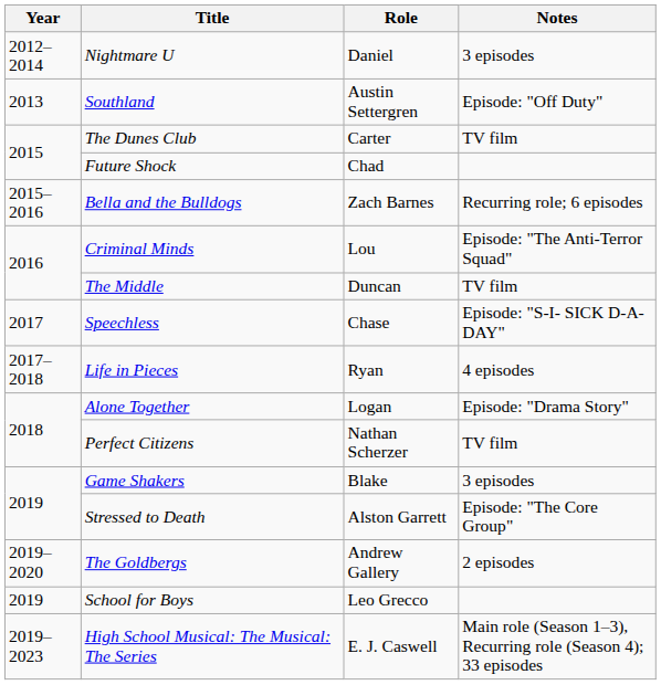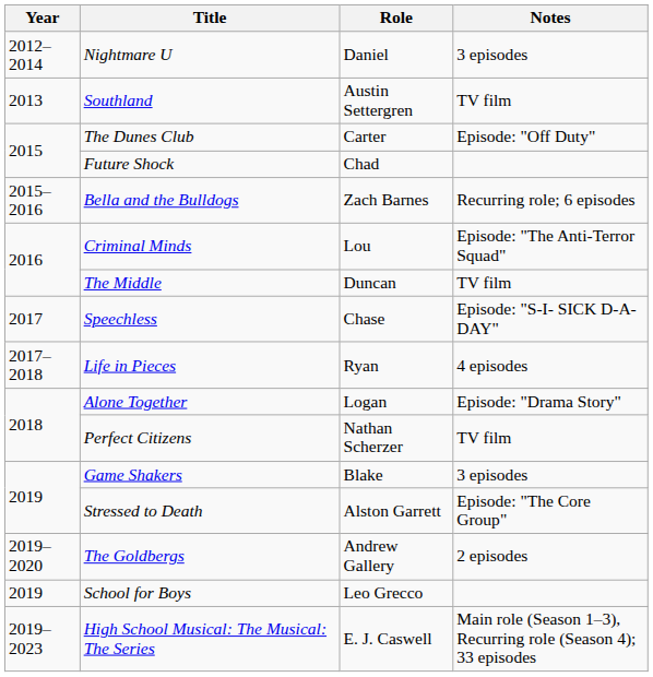 <table class="wikitable sortable">
 <tr>
 <th scope="col">Year</th>
 <th scope="col">Title</th>
 <th scope="col" class="unsortable">Role</th>
 <th scope="col" class="unsortable">Notes</th>
 </tr>
 <tr>
 <td>2012–2014</td>
 <td><em>Nightmare U</em></td>
 <td>Daniel</td>
 <td>3 episodes</td>
 </tr>
 <tr>
 <td>2013</td>
 <td><a href='#'><em>Southland</em></a></td>
 <td>Austin Settergren</td>
-<td>Episode: "Off Duty"</td>
+<td>TV film</td>
 </tr>
 <tr>
 <td rowspan="2">2015</td>
 <td data-sort-value="Dunes Club, The"><em>The Dunes Club</em></td>
 <td>Carter</td>
-<td>TV film</td>
+<td>Episode: "Off Duty"</td>
 </tr>
 <tr>
 <td><em>Future Shock</em></td>
 <td>Chad</td>
 <td></td>
 </tr>
 <tr>
 <td>2015–2016</td>
 <td><em><a href='#'>Bella and the Bulldogs</a></em></td>
 <td>Zach Barnes</td>
 <td>Recurring role; 6 episodes</td>
 </tr>
 <tr>
 <td rowspan="2">2016</td>
 <td><em><a href='#'>Criminal Minds</a></em></td>
 <td>Lou</td>
 <td>Episode: "The Anti-Terror Squad"</td>
 </tr>
 <tr>
 <td data-sort-value="Middle, The"><em><a href='#'>The Middle</a></em></td>
 <td>Duncan</td>
 <td>TV film</td>
 </tr>
 <tr>
 <td>2017</td>
 <td><em><a href='#'>Speechless</a></em></td>
 <td>Chase</td>
 <td>Episode: "S-I- SICK D-A- DAY"</td>
 </tr>
 <tr>
 <td>2017–2018</td>
 <td><em><a href='#'>Life in Pieces</a></em></td>
 <td>Ryan</td>
 <td>4 episodes</td>
 </tr>
 <tr>
 <td rowspan="2">2018</td>
 <td><em><a href='#'>Alone Together</a></em></td>
 <td>Logan</td>
 <td>Episode: "Drama Story"</td>
 </tr>
 <tr>
 <td><em>Perfect Citizens</em></td>
 <td>Nathan Scherzer</td>
 <td>TV film</td>
 </tr>
 <tr>
 <td rowspan="2">2019</td>
 <td><em><a href='#'>Game Shakers</a></em></td>
 <td>Blake</td>
 <td>3 episodes</td>
 </tr>
 <tr>
 <td><em>Stressed to Death</em></td>
 <td>Alston Garrett</td>
 <td>Episode: "The Core Group"</td>
 </tr>
 <tr>
 <td>2019–2020</td>
 <td data-sort-value="Goldbergs, The"><em><a href='#'>The Goldbergs</a></em></td>
 <td>Andrew Gallery</td>
 <td>2 episodes</td>
 </tr>
 <tr>
 <td>2019</td>
 <td><em>School for Boys</em></td>
 <td>Leo Grecco</td>
 <td></td>
 </tr>
 <tr>
 <td>2019–2023</td>
 <td><em><a href='#'>High School Musical: The Musical: The Series</a></em></td>
 <td>E. J. Caswell</td>
 <td>Main role (Season 1–3),<br>Recurring role (Season 4);<br>33 episodes</td>
 </tr>
 </table>
